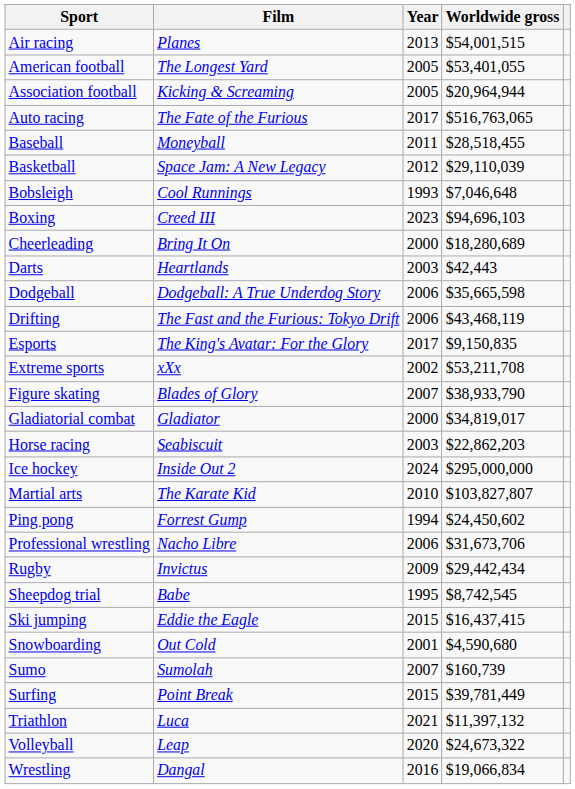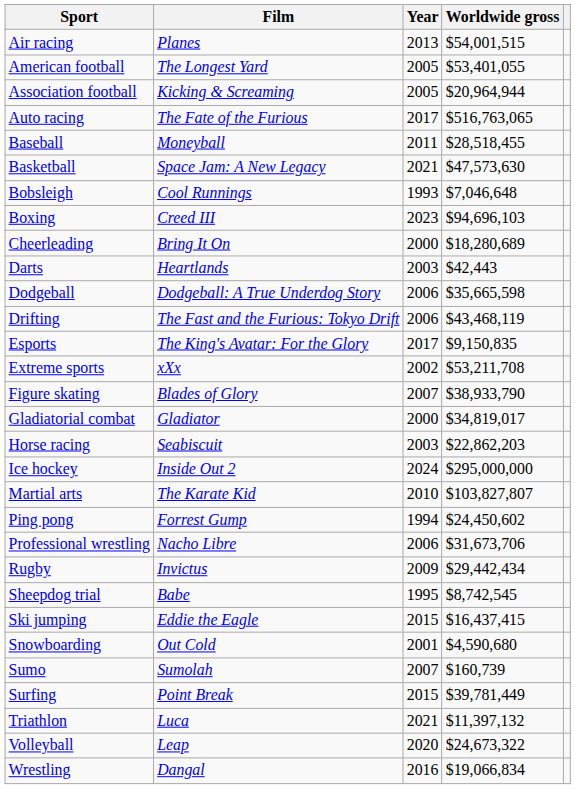 <table class="wikitable sortable" style="margin:auto;">
 <tr>
 <th scope="col">Sport</th>
 <th scope="col">Film</th>
 <th scope="col">Year</th>
 <th scope="col">Worldwide gross</th>
 <th scope="col" class=unsortable></th>
 </tr>
 <tr>
 <td><a href='#'>Air racing</a></td>
 <td><em><a href='#'>Planes</a></em></td>
 <td>2013</td>
 <td>$54,001,515</td>
 <td></td>
 </tr>
 <tr>
 <td><a href='#'>American football</a></td>
 <td><em><a href='#'>The Longest Yard</a></em></td>
 <td>2005</td>
 <td>$53,401,055</td>
 <td></td>
 </tr>
 <tr>
 <td><a href='#'>Association football</a></td>
 <td><em><a href='#'>Kicking & Screaming</a></em></td>
 <td>2005</td>
 <td>$20,964,944</td>
 <td></td>
 </tr>
 <tr>
 <td><a href='#'>Auto racing</a></td>
 <td><em><a href='#'>The Fate of the Furious</a></em></td>
 <td>2017</td>
 <td>$516,763,065</td>
 <td></td>
 </tr>
 <tr>
 <td><a href='#'>Baseball</a></td>
 <td><em><a href='#'>Moneyball</a></em></td>
 <td>2011</td>
 <td>$28,518,455</td>
 <td></td>
 </tr>
 <tr>
 <td><a href='#'>Basketball</a></td>
 <td><em><a href='#'>Space Jam: A New Legacy</a></em></td>
-<td>2012</td>
-<td>$29,110,039</td>
+<td>2021</td>
+<td>$47,573,630</td>
 <td></td>
 </tr>
 <tr>
 <td><a href='#'>Bobsleigh</a></td>
 <td><em><a href='#'>Cool Runnings</a></em></td>
 <td>1993</td>
 <td>$7,046,648</td>
 <td></td>
 </tr>
 <tr>
 <td><a href='#'>Boxing</a></td>
 <td><em><a href='#'>Creed III</a></em></td>
 <td>2023</td>
 <td>$94,696,103</td>
 <td></td>
 </tr>
 <tr>
 <td><a href='#'>Cheerleading</a></td>
 <td><em><a href='#'>Bring It On</a></em></td>
 <td>2000</td>
 <td>$18,280,689</td>
 <td></td>
 </tr>
 <tr>
 <td><a href='#'>Darts</a></td>
 <td><em><a href='#'>Heartlands</a></em></td>
 <td>2003</td>
 <td>$42,443</td>
 <td></td>
 </tr>
 <tr>
 <td><a href='#'>Dodgeball</a></td>
 <td><em><a href='#'>Dodgeball: A True Underdog Story</a></em></td>
 <td>2006</td>
 <td>$35,665,598</td>
 <td></td>
 </tr>
 <tr>
 <td><a href='#'>Drifting</a></td>
 <td><em><a href='#'>The Fast and the Furious: Tokyo Drift</a></em></td>
 <td>2006</td>
 <td>$43,468,119</td>
 <td></td>
 </tr>
 <tr>
 <td><a href='#'>Esports</a></td>
 <td><em><a href='#'>The King's Avatar: For the Glory</a></em></td>
 <td>2017</td>
 <td>$9,150,835</td>
 <td></td>
 </tr>
 <tr>
 <td><a href='#'>Extreme sports</a></td>
 <td><em><a href='#'>xXx</a></em></td>
 <td>2002</td>
 <td>$53,211,708</td>
 <td></td>
 </tr>
 <tr>
 <td><a href='#'>Figure skating</a></td>
 <td><em><a href='#'>Blades of Glory</a></em></td>
 <td>2007</td>
 <td>$38,933,790</td>
 <td></td>
 </tr>
 <tr>
 <td><a href='#'>Gladiatorial combat</a></td>
 <td><em><a href='#'>Gladiator</a></em></td>
 <td>2000</td>
 <td>$34,819,017</td>
 <td></td>
 </tr>
 <tr>
 <td><a href='#'>Horse racing</a></td>
 <td><em><a href='#'>Seabiscuit</a></em></td>
 <td>2003</td>
 <td>$22,862,203</td>
 <td></td>
 </tr>
 <tr>
 <td><a href='#'>Ice hockey</a></td>
 <td><em><a href='#'>Inside Out 2</a></em></td>
 <td>2024</td>
 <td>$295,000,000</td>
 <td></td>
 </tr>
 <tr>
 <td><a href='#'>Martial arts</a></td>
 <td><em><a href='#'>The Karate Kid</a></em></td>
 <td>2010</td>
 <td>$103,827,807</td>
 <td></td>
 </tr>
 <tr>
 <td><a href='#'>Ping pong</a></td>
 <td><em><a href='#'>Forrest Gump</a></em></td>
 <td>1994</td>
 <td>$24,450,602</td>
 <td></td>
 </tr>
 <tr>
 <td><a href='#'>Professional wrestling</a></td>
 <td><em><a href='#'>Nacho Libre</a></em></td>
 <td>2006</td>
 <td>$31,673,706</td>
 <td></td>
 </tr>
 <tr>
 <td><a href='#'>Rugby</a></td>
 <td><em><a href='#'>Invictus</a></em></td>
 <td>2009</td>
 <td>$29,442,434</td>
 <td></td>
 </tr>
 <tr>
 <td><a href='#'>Sheepdog trial</a></td>
 <td><em><a href='#'>Babe</a></em></td>
 <td>1995</td>
 <td>$8,742,545</td>
 <td></td>
 </tr>
 <tr>
 <td><a href='#'>Ski jumping</a></td>
 <td><em><a href='#'>Eddie the Eagle</a></em></td>
 <td>2015</td>
 <td>$16,437,415</td>
 <td></td>
 </tr>
 <tr>
 <td><a href='#'>Snowboarding</a></td>
 <td><em><a href='#'>Out Cold</a></em></td>
 <td>2001</td>
 <td>$4,590,680</td>
 <td></td>
 </tr>
 <tr>
 <td><a href='#'>Sumo</a></td>
 <td><em><a href='#'>Sumolah</a></em></td>
 <td>2007</td>
 <td>$160,739</td>
 <td></td>
 </tr>
 <tr>
 <td><a href='#'>Surfing</a></td>
 <td><em><a href='#'>Point Break</a></em></td>
 <td>2015</td>
 <td>$39,781,449</td>
 <td></td>
 </tr>
 <tr>
 <td><a href='#'>Triathlon</a></td>
 <td><em><a href='#'>Luca</a></em></td>
 <td>2021</td>
 <td>$11,397,132</td>
 <td></td>
 </tr>
 <tr>
 <td><a href='#'>Volleyball</a></td>
 <td><em><a href='#'>Leap</a></em></td>
 <td>2020</td>
 <td>$24,673,322</td>
 <td></td>
 </tr>
 <tr>
 <td><a href='#'>Wrestling</a></td>
 <td><em><a href='#'>Dangal</a></em></td>
 <td>2016</td>
 <td>$19,066,834</td>
 <td></td>
 </tr>
 </table>
